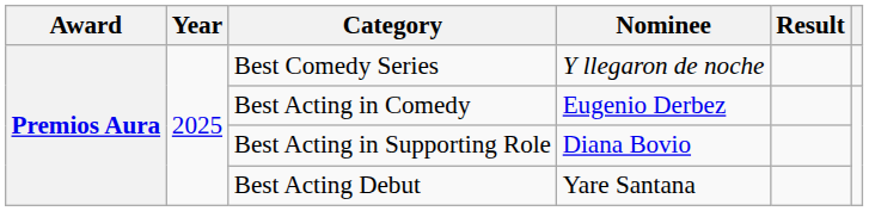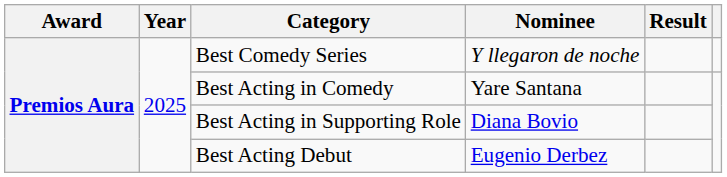 <table class="wikitable sortable plainrowheaders">
 <tr>
 <th scope="col">Award</th>
 <th scope="col">Year</th>
 <th scope="col">Category</th>
 <th scope="col">Nominee</th>
 <th scope="col">Result</th>
 <th scope="col" class="unsortable"></th>
 </tr>
 <tr>
 <th scope="row" rowspan="4"><a href='#'>Premios Aura</a></th>
 <td rowspan="4"><a href='#'>2025</a></td>
 <td>Best Comedy Series</td>
 <td><em>Y llegaron de noche</em></td>
 <td></td>
 <td align="center"></td>
 </tr>
 <tr>
 <td>Best Acting in Comedy</td>
-<td><a href='#'>Eugenio Derbez</a></td>
+<td>Yare Santana</td>
 <td></td>
 <td align="center" rowspan="3"></td>
 </tr>
 <tr>
 <td>Best Acting in Supporting Role</td>
 <td><a href='#'>Diana Bovio</a></td>
 <td></td>
 </tr>
 <tr>
 <td>Best Acting Debut</td>
-<td>Yare Santana</td>
+<td><a href='#'>Eugenio Derbez</a></td>
 <td></td>
 </tr>
 </table>
